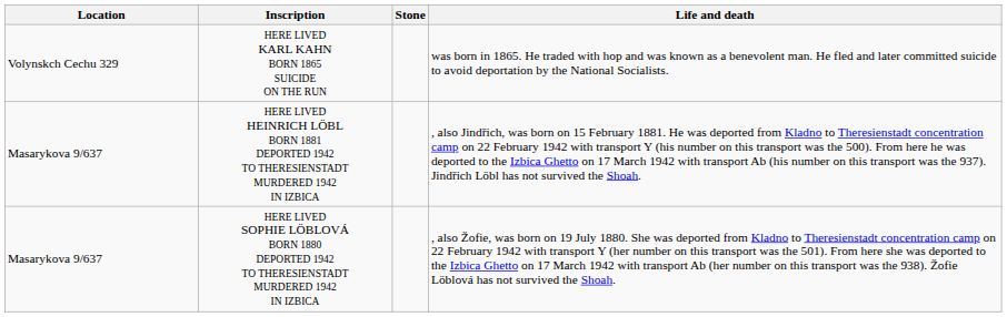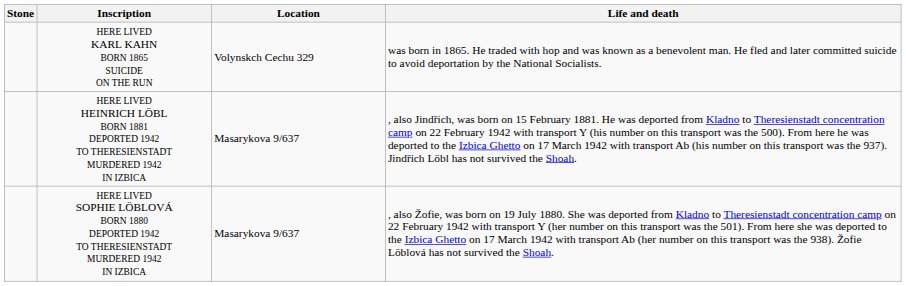 <table class="wikitable sortable toptextcells" style="width:100%">
 <tr>
+<th class="hintergrundfarbe6 unsortable" width="120px">Stone</th>
+<th class="hintergrundfarbe6 unsortable" style ="width:20%;">Inscription</th>
 <th class="hintergrundfarbe6" data-sort-type="text" style ="width:20%;">Location</th>
-<th class="hintergrundfarbe6 unsortable" style ="width:20%;">Inscription</th>
-<th class="hintergrundfarbe6 unsortable" width="120px">Stone</th>
 <th class="hintergrundfarbe6" style="width:100%;">Life and death</th>
 </tr>
 <tr>
+<td></td>
+<td style="text-align:center"><div><small>HERE LIVED</small><br>KARL KAHN<br><small>BORN 1865<br>SUICIDE<br>ON THE RUN</small></div></td>
 <td>Volynskch Cechu 329<br></td>
-<td style="text-align:center"><div><small>HERE LIVED</small><br>KARL KAHN<br><small>BORN 1865<br>SUICIDE<br>ON THE RUN</small></div></td>
-<td></td>
 <td><strong></strong> was born in 1865. He traded with hop and was known as a benevolent man. He fled and later committed suicide to avoid deportation by the National Socialists.</td>
 </tr>
 <tr>
+<td></td>
+<td style="text-align:center"><div><small>HERE LIVED</small><br>HEINRICH LÖBL<br><small>BORN 1881<br>DEPORTED 1942<br>TO THERESIENSTADT<br>MURDERED 1942<br>IN IZBICA</small></div></td>
 <td>Masarykova 9/637<br></td>
-<td style="text-align:center"><div><small>HERE LIVED</small><br>HEINRICH LÖBL<br><small>BORN 1881<br>DEPORTED 1942<br>TO THERESIENSTADT<br>MURDERED 1942<br>IN IZBICA</small></div></td>
-<td></td>
 <td><strong></strong>, also Jindřich, was born on 15 February 1881. He was deported from <a href='#'>Kladno</a> to <a href='#'>Theresienstadt concentration camp</a> on 22 February 1942 with transport Y (his number on this transport was the 500). From here he was deported to the <a href='#'>Izbica Ghetto</a> on 17 March 1942 with transport Ab (his number on this transport was the 937). Jindřich Löbl has not survived the <a href='#'>Shoah</a>.</td>
 </tr>
 <tr>
+<td></td>
+<td style="text-align:center"><div><small>HERE LIVED</small><br>SOPHIE LÖBLOVÁ<br><small>BORN 1880<br>DEPORTED 1942<br>TO THERESIENSTADT<br>MURDERED 1942<br>IN IZBICA</small></div></td>
 <td>Masarykova 9/637<br></td>
-<td style="text-align:center"><div><small>HERE LIVED</small><br>SOPHIE LÖBLOVÁ<br><small>BORN 1880<br>DEPORTED 1942<br>TO THERESIENSTADT<br>MURDERED 1942<br>IN IZBICA</small></div></td>
-<td></td>
 <td><strong></strong>, also Žofie, was born on 19 July 1880. She was deported from <a href='#'>Kladno</a> to <a href='#'>Theresienstadt concentration camp</a> on 22 February 1942 with transport Y (her number on this transport was the 501). From here she was deported to the <a href='#'>Izbica Ghetto</a> on 17 March 1942 with transport Ab (her number on this transport was the 938). Žofie Löblová has not survived the <a href='#'>Shoah</a>.</td>
 </tr>
 </table>
